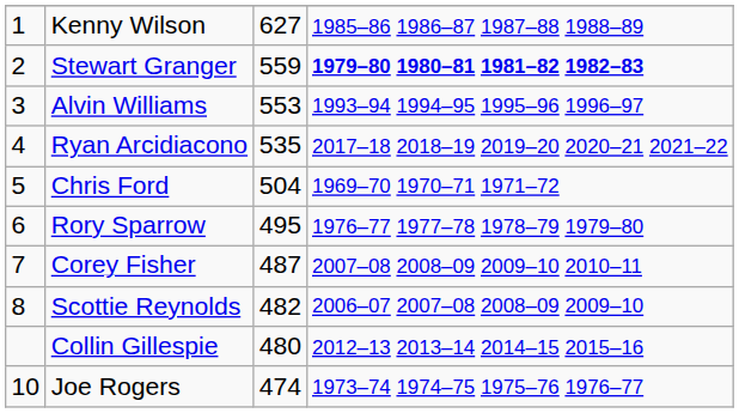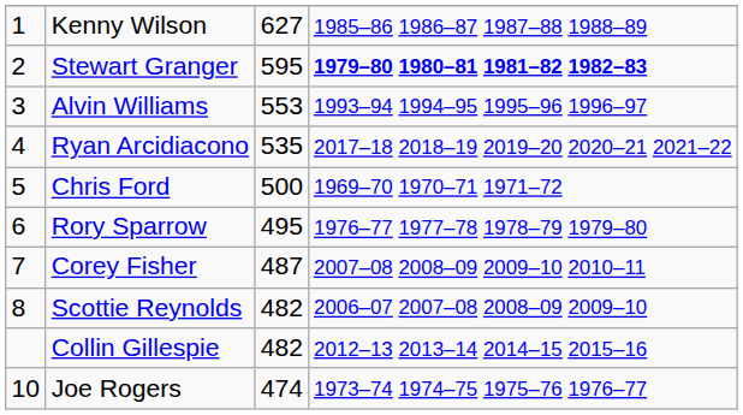 <table class="wikitable">
 <tr>
 </tr>
 <tr>
 <td>1</td>
 <td>Kenny Wilson</td>
 <td>627</td>
 <td style="font-size:80%;"><a href='#'>1985–86</a> <a href='#'>1986–87</a> <a href='#'>1987–88</a> <a href='#'>1988–89</a></td>
 </tr>
 <tr>
 <td>2</td>
 <td><a href='#'>Stewart Granger</a></td>
-<td>559</td>
+<td>595</td>
 <td style="font-size:80%;"><strong><a href='#'>1979–80</a> <a href='#'>1980–81</a> <a href='#'>1981–82</a> <a href='#'>1982–83</a></strong></td>
 </tr>
 <tr>
 <td>3</td>
 <td><a href='#'>Alvin Williams</a></td>
 <td>553</td>
 <td style="font-size:80%;"><a href='#'>1993–94</a> <a href='#'>1994–95</a> <a href='#'>1995–96</a> <a href='#'>1996–97</a></td>
 </tr>
 <tr>
 <td>4</td>
 <td><a href='#'>Ryan Arcidiacono</a></td>
 <td>535</td>
 <td style="font-size:80%;"><a href='#'>2017–18</a> <a href='#'>2018–19</a> <a href='#'>2019–20</a> <a href='#'>2020–21</a> <a href='#'>2021–22</a></td>
 </tr>
 <tr>
 <td>5</td>
 <td><a href='#'>Chris Ford</a></td>
-<td>504</td>
+<td>500</td>
 <td style="font-size:80%;"><a href='#'>1969–70</a> <a href='#'>1970–71</a> <a href='#'>1971–72</a></td>
 </tr>
 <tr>
 <td>6</td>
 <td><a href='#'>Rory Sparrow</a></td>
 <td>495</td>
 <td style="font-size:80%;"><a href='#'>1976–77</a> <a href='#'>1977–78</a> <a href='#'>1978–79</a> <a href='#'>1979–80</a></td>
 </tr>
 <tr>
 <td>7</td>
 <td><a href='#'>Corey Fisher</a></td>
 <td>487</td>
 <td style="font-size:80%;"><a href='#'>2007–08</a> <a href='#'>2008–09</a> <a href='#'>2009–10</a> <a href='#'>2010–11</a></td>
 </tr>
 <tr>
 <td>8</td>
 <td><a href='#'>Scottie Reynolds</a></td>
 <td>482</td>
 <td style="font-size:80%;"><a href='#'>2006–07</a> <a href='#'>2007–08</a> <a href='#'>2008–09</a> <a href='#'>2009–10</a></td>
 </tr>
 <tr>
 <td></td>
 <td><a href='#'>Collin Gillespie</a></td>
-<td>480</td>
+<td>482</td>
 <td style="font-size:80%;"><a href='#'>2012–13</a> <a href='#'>2013–14</a> <a href='#'>2014–15</a> <a href='#'>2015–16</a></td>
 </tr>
 <tr>
 <td>10</td>
 <td>Joe Rogers</td>
 <td>474</td>
 <td style="font-size:80%;"><a href='#'>1973–74</a> <a href='#'>1974–75</a> <a href='#'>1975–76</a> <a href='#'>1976–77</a></td>
 </tr>
 </table>
